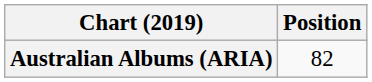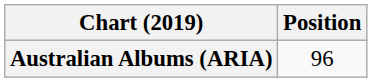 <table class="wikitable plainrowheaders" style="text-align:center">
 <tr>
 <th scope="col">Chart (2019)</th>
 <th scope="col">Position</th>
 </tr>
 <tr>
 <th scope="row">Australian Albums (ARIA)</th>
-<td>82</td>
+<td>96</td>
 </tr>
 </table>
